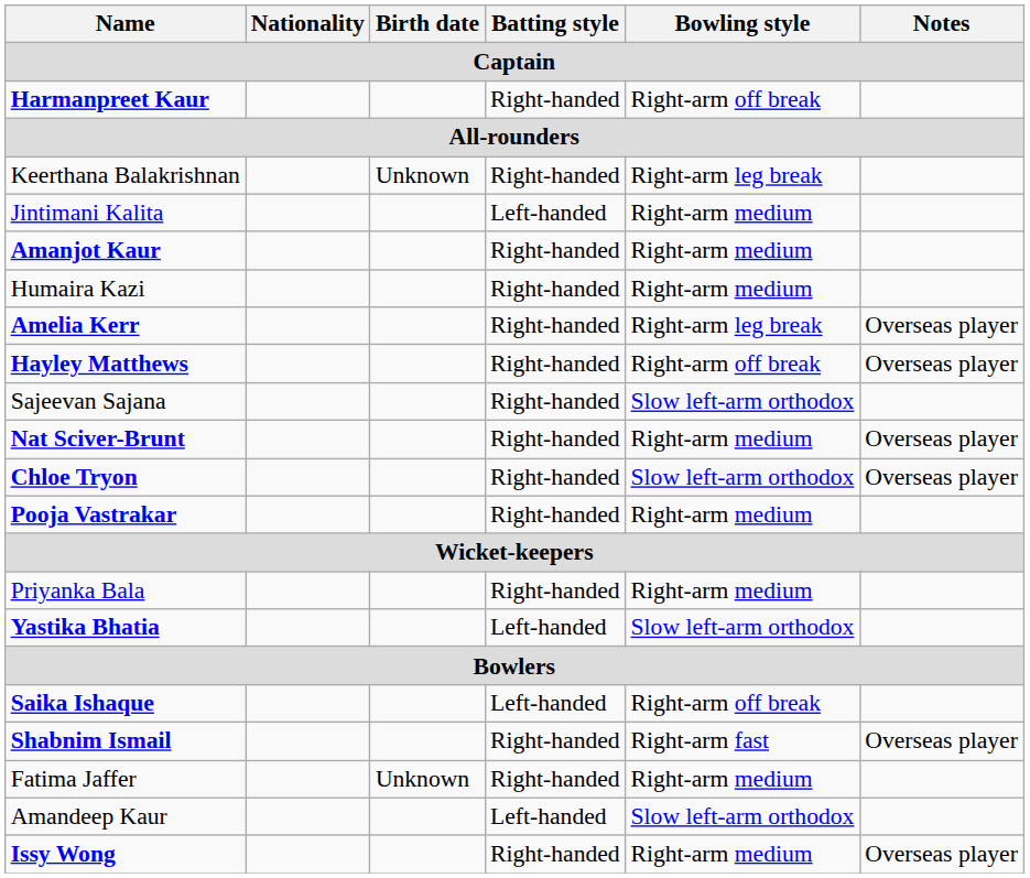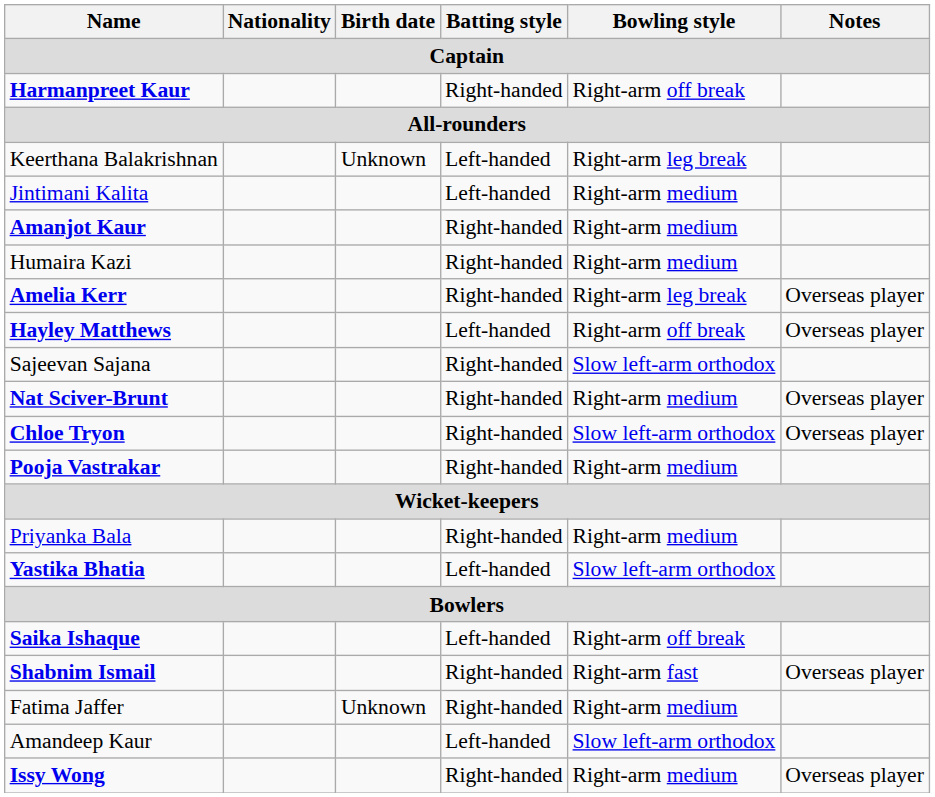 <table class="wikitable">
 <tr>
 <th>Name</th>
 <th>Nationality</th>
 <th>Birth date</th>
 <th>Batting style</th>
 <th>Bowling style</th>
 <th>Notes</th>
 </tr>
 <tr>
 <th colspan="6" style="background:#dcdcdc">Captain</th>
 </tr>
 <tr>
 <td><strong><a href='#'>Harmanpreet Kaur</a></strong></td>
 <td></td>
 <td></td>
 <td>Right-handed</td>
 <td>Right-arm <a href='#'>off break</a></td>
 <td></td>
 </tr>
 <tr>
 <th colspan="6" style="background:#dcdcdc">All-rounders</th>
 </tr>
 <tr>
 <td>Keerthana Balakrishnan</td>
 <td></td>
 <td>Unknown</td>
-<td>Right-handed</td>
+<td>Left-handed</td>
 <td>Right-arm <a href='#'>leg break</a></td>
 <td></td>
 </tr>
 <tr>
 <td><a href='#'>Jintimani Kalita</a></td>
 <td></td>
 <td></td>
 <td>Left-handed</td>
 <td>Right-arm <a href='#'>medium</a></td>
 <td></td>
 </tr>
 <tr>
 <td><strong><a href='#'>Amanjot Kaur</a></strong></td>
 <td></td>
 <td></td>
 <td>Right-handed</td>
 <td>Right-arm <a href='#'>medium</a></td>
 <td></td>
 </tr>
 <tr>
 <td>Humaira Kazi</td>
 <td></td>
 <td></td>
 <td>Right-handed</td>
 <td>Right-arm <a href='#'>medium</a></td>
 <td></td>
 </tr>
 <tr>
 <td><strong><a href='#'>Amelia Kerr</a></strong></td>
 <td></td>
 <td></td>
 <td>Right-handed</td>
 <td>Right-arm <a href='#'>leg break</a></td>
 <td>Overseas player</td>
 </tr>
 <tr>
 <td><strong><a href='#'>Hayley Matthews</a></strong></td>
 <td></td>
 <td></td>
-<td>Right-handed</td>
+<td>Left-handed</td>
 <td>Right-arm <a href='#'>off break</a></td>
 <td>Overseas player</td>
 </tr>
 <tr>
 <td>Sajeevan Sajana</td>
 <td></td>
 <td></td>
 <td>Right-handed</td>
 <td><a href='#'>Slow left-arm orthodox</a></td>
 <td></td>
 </tr>
 <tr>
 <td><strong><a href='#'>Nat Sciver-Brunt</a></strong></td>
 <td></td>
 <td></td>
 <td>Right-handed</td>
 <td>Right-arm <a href='#'>medium</a></td>
 <td>Overseas player</td>
 </tr>
 <tr>
 <td><strong><a href='#'>Chloe Tryon</a></strong></td>
 <td></td>
 <td></td>
 <td>Right-handed</td>
 <td><a href='#'>Slow left-arm orthodox</a></td>
 <td>Overseas player</td>
 </tr>
 <tr>
 <td><strong><a href='#'>Pooja Vastrakar</a></strong></td>
 <td></td>
 <td></td>
 <td>Right-handed</td>
 <td>Right-arm <a href='#'>medium</a></td>
 <td></td>
 </tr>
 <tr>
 <th colspan="6" style="background:#dcdcdc">Wicket-keepers</th>
 </tr>
 <tr>
 <td><a href='#'>Priyanka Bala</a></td>
 <td></td>
 <td></td>
 <td>Right-handed</td>
 <td>Right-arm <a href='#'>medium</a></td>
 <td></td>
 </tr>
 <tr>
 <td><strong><a href='#'>Yastika Bhatia</a></strong></td>
 <td></td>
 <td></td>
 <td>Left-handed</td>
 <td><a href='#'>Slow left-arm orthodox</a></td>
 <td></td>
 </tr>
 <tr>
 <th colspan="6" style="background:#dcdcdc">Bowlers</th>
 </tr>
 <tr>
 <td><strong><a href='#'>Saika Ishaque</a></strong></td>
 <td></td>
 <td></td>
 <td>Left-handed</td>
 <td>Right-arm <a href='#'>off break</a></td>
 <td></td>
 </tr>
 <tr>
 <td><strong><a href='#'>Shabnim Ismail</a></strong></td>
 <td></td>
 <td></td>
 <td>Right-handed</td>
 <td>Right-arm <a href='#'>fast</a></td>
 <td>Overseas player</td>
 </tr>
 <tr>
 <td>Fatima Jaffer</td>
 <td></td>
 <td>Unknown</td>
 <td>Right-handed</td>
 <td>Right-arm <a href='#'>medium</a></td>
 </tr>
 <tr>
 <td>Amandeep Kaur</td>
 <td></td>
 <td></td>
 <td>Left-handed</td>
 <td><a href='#'>Slow left-arm orthodox</a></td>
 <td></td>
 </tr>
 <tr>
 <td><strong><a href='#'>Issy Wong</a></strong></td>
 <td></td>
 <td></td>
 <td>Right-handed</td>
 <td>Right-arm <a href='#'>medium</a></td>
 <td>Overseas player</td>
 </tr>
 </table>
